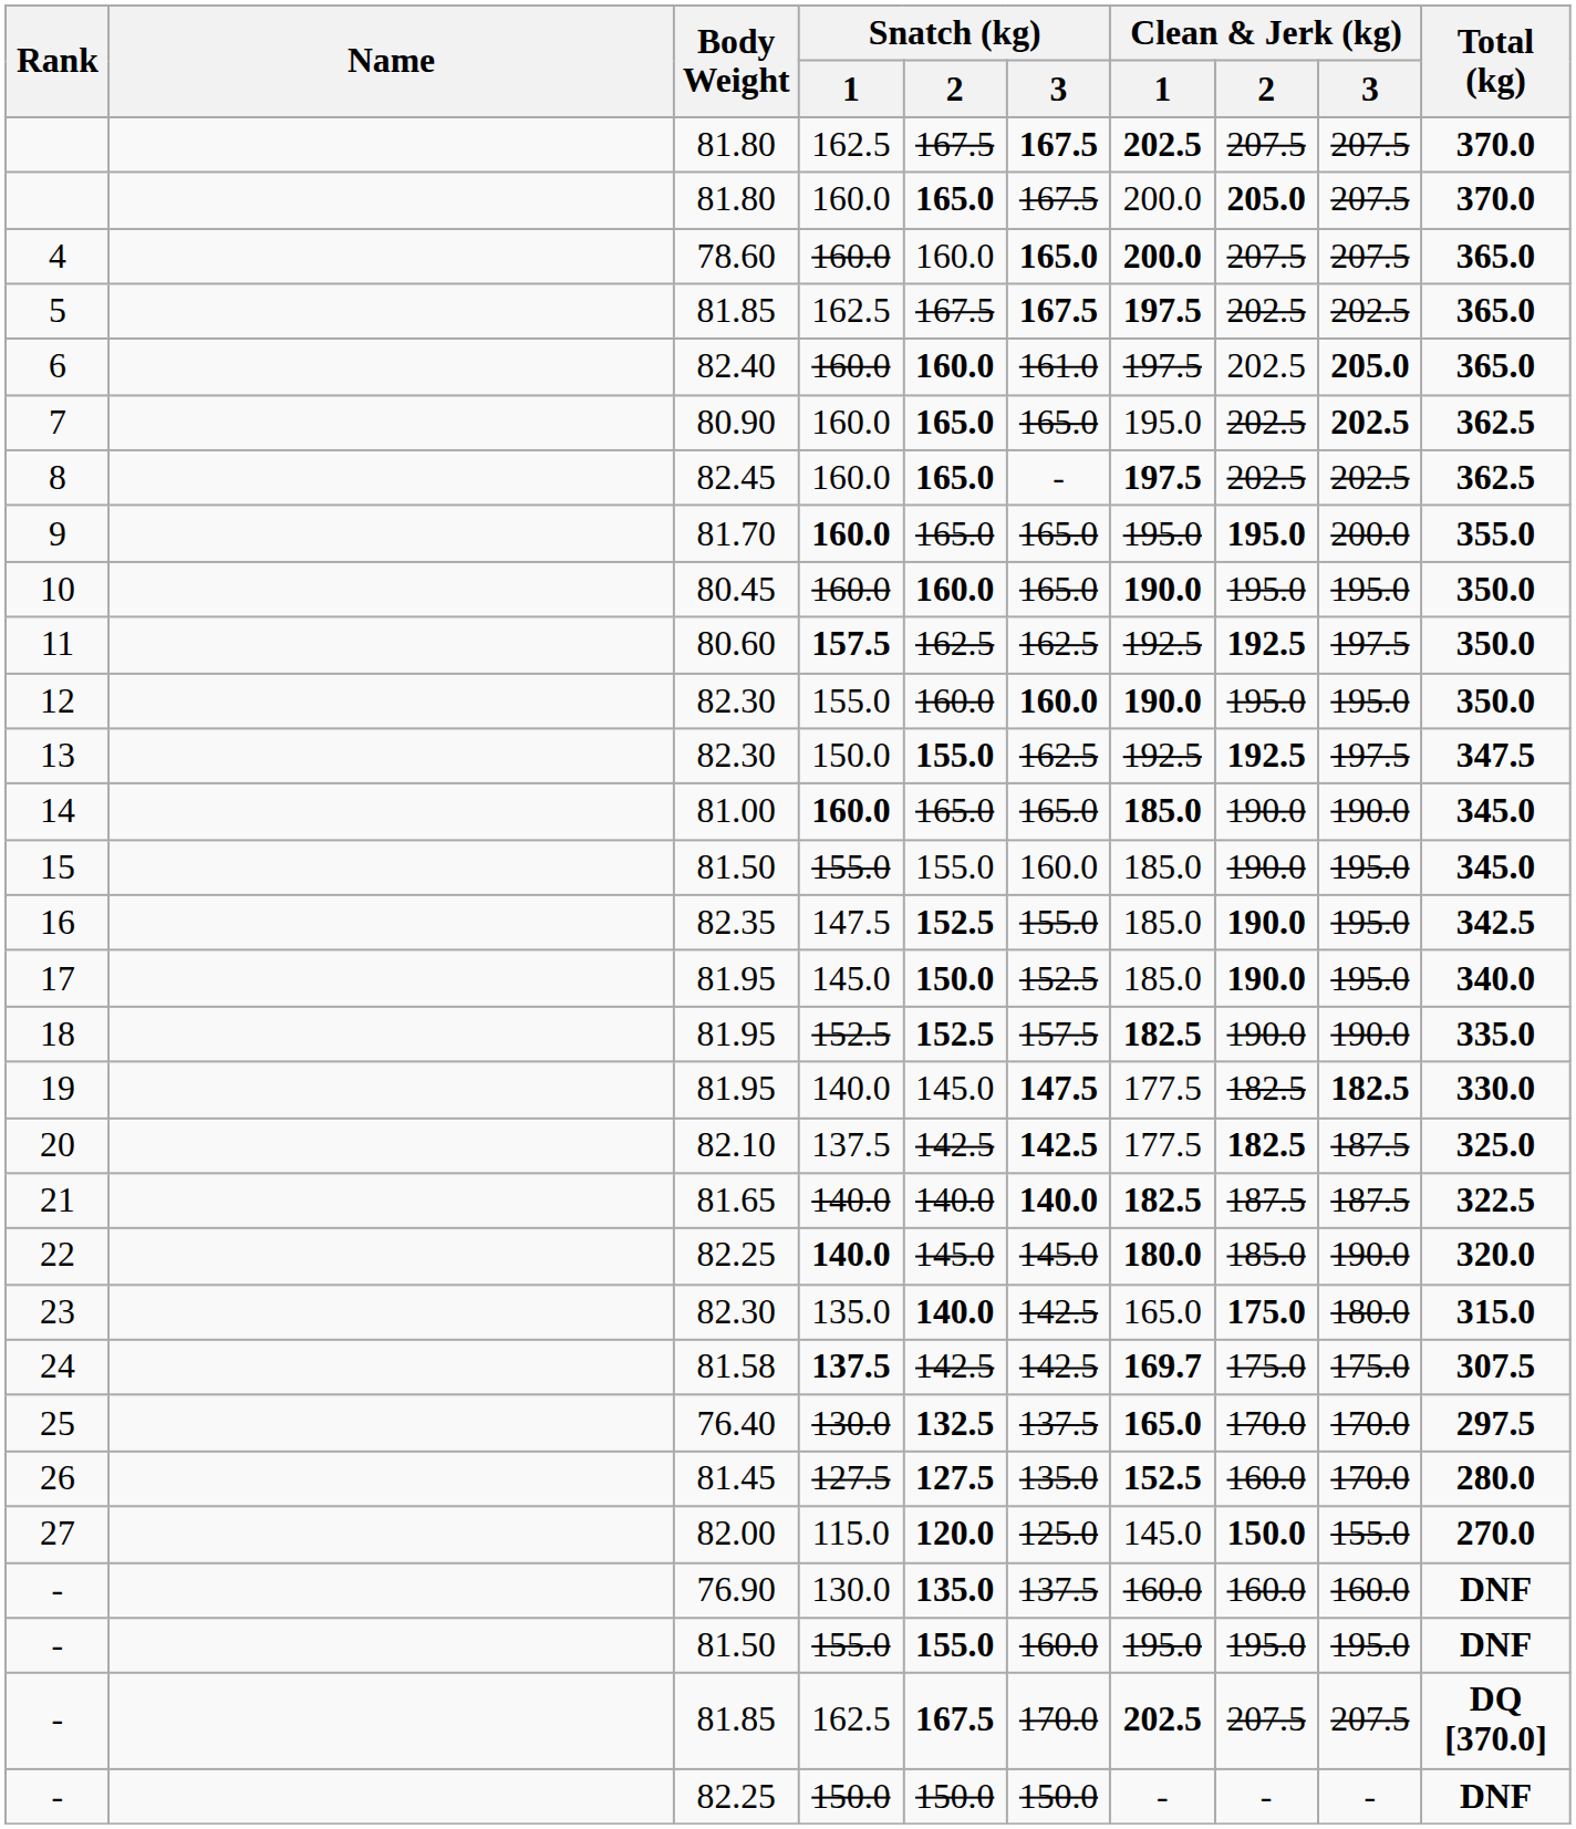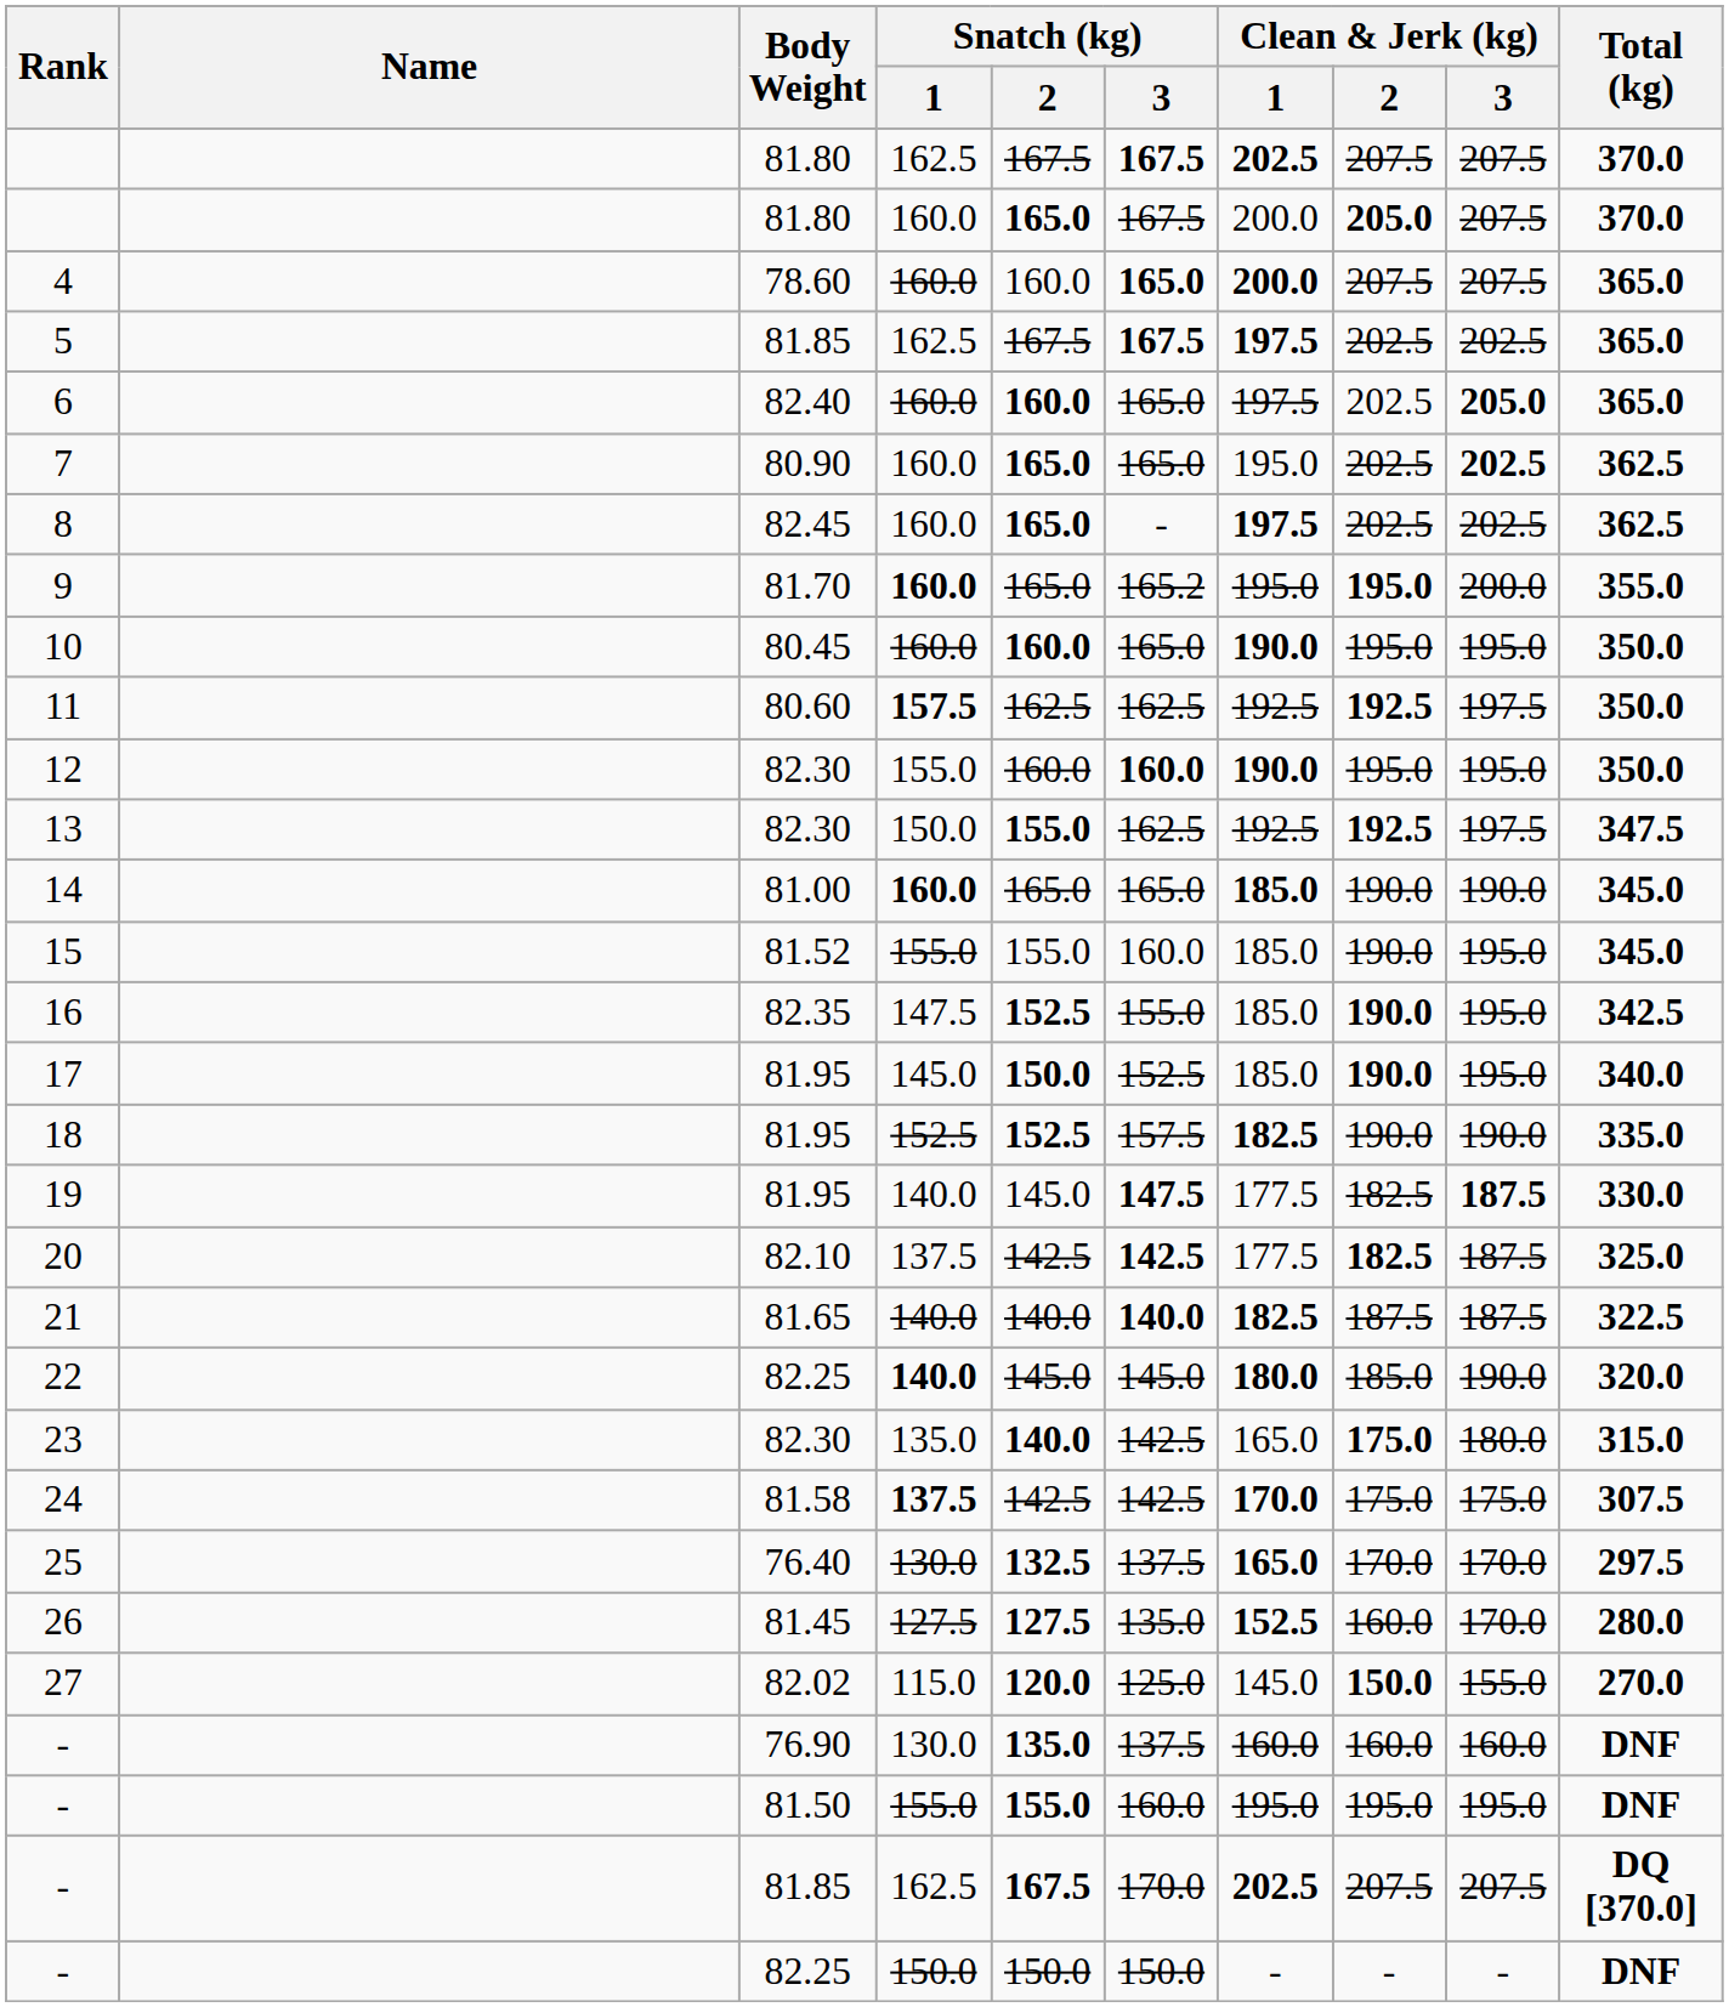 <table class="wikitable" style=" text-align:center; width="90%">
 <tr>
 <th rowspan=2 width=40>Rank</th>
 <th rowspan=2 width=250>Name</th>
 <th rowspan=2 width=50>Body Weight</th>
 <th colspan=3>Snatch (kg)</th>
 <th colspan=3>Clean & Jerk (kg)</th>
 <th rowspan=2 width=60>Total (kg)</th>
 </tr>
 <tr>
 <th width=40>1</th>
 <th width=40>2</th>
 <th width=40>3</th>
 <th width=40>1</th>
 <th width=40>2</th>
 <th width=40>3</th>
 </tr>
 <tr>
 <td></td>
 <td align=left></td>
 <td>81.80</td>
 <td>162.5</td>
 <td><s>167.5</s></td>
 <td><strong>167.5</strong></td>
 <td><strong>202.5</strong></td>
 <td><s>207.5</s></td>
 <td><s>207.5</s></td>
 <td><strong>370.0 </strong></td>
 </tr>
 <tr>
 <td></td>
 <td align=left></td>
 <td>81.80</td>
 <td>160.0</td>
 <td><strong>165.0</strong></td>
 <td><s>167.5</s></td>
 <td>200.0</td>
 <td><strong>205.0</strong></td>
 <td><s>207.5</s></td>
 <td><strong>370.0 </strong></td>
 </tr>
 <tr>
 <td>4</td>
 <td align=left></td>
 <td>78.60</td>
 <td><s>160.0</s></td>
 <td>160.0</td>
 <td><strong>165.0</strong></td>
 <td><strong>200.0</strong></td>
 <td><s>207.5</s></td>
 <td><s>207.5</s></td>
 <td><strong>365.0 </strong></td>
 </tr>
 <tr>
 <td>5</td>
 <td align=left></td>
 <td>81.85</td>
 <td>162.5</td>
 <td><s>167.5</s></td>
 <td><strong>167.5</strong></td>
 <td><strong>197.5</strong></td>
 <td><s>202.5</s></td>
 <td><s>202.5</s></td>
 <td><strong>365.0 </strong></td>
 </tr>
 <tr>
 <td>6</td>
 <td align=left></td>
 <td>82.40</td>
 <td><s>160.0</s></td>
 <td><strong>160.0</strong></td>
-<td><s>161.0</s></td>
+<td><s>165.0</s></td>
 <td><s>197.5</s></td>
 <td>202.5</td>
 <td><strong>205.0</strong></td>
 <td><strong>365.0 </strong></td>
 </tr>
 <tr>
 <td>7</td>
 <td align=left></td>
 <td>80.90</td>
 <td>160.0</td>
 <td><strong>165.0</strong></td>
 <td><s>165.0</s></td>
 <td>195.0</td>
 <td><s>202.5</s></td>
 <td><strong>202.5</strong></td>
 <td><strong>362.5 </strong></td>
 </tr>
 <tr>
 <td>8</td>
 <td align=left></td>
 <td>82.45</td>
 <td>160.0</td>
 <td><strong>165.0</strong></td>
 <td>-</td>
 <td><strong>197.5</strong></td>
 <td><s>202.5</s></td>
 <td><s>202.5</s></td>
 <td><strong>362.5 </strong></td>
 </tr>
 <tr>
 <td>9</td>
 <td align=left></td>
 <td>81.70</td>
 <td><strong>160.0</strong></td>
 <td><s>165.0</s></td>
-<td><s>165.0</s></td>
+<td><s>165.2</s></td>
 <td><s>195.0</s></td>
 <td><strong>195.0</strong></td>
 <td><s>200.0</s></td>
 <td><strong>355.0 </strong></td>
 </tr>
 <tr>
 <td>10</td>
 <td align=left></td>
 <td>80.45</td>
 <td><s>160.0</s></td>
 <td><strong>160.0</strong></td>
 <td><s>165.0</s></td>
 <td><strong>190.0</strong></td>
 <td><s>195.0</s></td>
 <td><s>195.0</s></td>
 <td><strong>350.0 </strong></td>
 </tr>
 <tr>
 <td>11</td>
 <td align=left></td>
 <td>80.60</td>
 <td><strong>157.5</strong></td>
 <td><s>162.5</s></td>
 <td><s>162.5</s></td>
 <td><s>192.5</s></td>
 <td><strong>192.5</strong></td>
 <td><s>197.5</s></td>
 <td><strong>350.0 </strong></td>
 </tr>
 <tr>
 <td>12</td>
 <td align=left></td>
 <td>82.30</td>
 <td>155.0</td>
 <td><s>160.0</s></td>
 <td><strong>160.0</strong></td>
 <td><strong>190.0</strong></td>
 <td><s>195.0</s></td>
 <td><s>195.0</s></td>
 <td><strong>350.0 </strong></td>
 </tr>
 <tr>
 <td>13</td>
 <td align=left></td>
 <td>82.30</td>
 <td>150.0</td>
 <td><strong>155.0</strong></td>
 <td><s>162.5</s></td>
 <td><s>192.5</s></td>
 <td><strong>192.5</strong></td>
 <td><s>197.5</s></td>
 <td><strong>347.5 </strong></td>
 </tr>
 <tr>
 <td>14</td>
 <td align=left></td>
 <td>81.00</td>
 <td><strong>160.0</strong></td>
 <td><s>165.0</s></td>
 <td><s>165.0</s></td>
 <td><strong>185.0</strong></td>
 <td><s>190.0</s></td>
 <td><s>190.0</s></td>
 <td><strong>345.0 </strong></td>
 </tr>
 <tr>
 <td>15</td>
 <td align=left></td>
-<td>81.50</td>
+<td>81.52</td>
 <td><s>155.0</s></td>
 <td>155.0</td>
 <td>160.0</td>
 <td>185.0</td>
 <td><s>190.0</s></td>
 <td><s>195.0</s></td>
 <td><strong>345.0 </strong></td>
 </tr>
 <tr>
 <td>16</td>
 <td align=left></td>
 <td>82.35</td>
 <td>147.5</td>
 <td><strong>152.5</strong></td>
 <td><s>155.0</s></td>
 <td>185.0</td>
 <td><strong>190.0</strong></td>
 <td><s>195.0</s></td>
 <td><strong>342.5 </strong></td>
 </tr>
 <tr>
 <td>17</td>
 <td align=left></td>
 <td>81.95</td>
 <td>145.0</td>
 <td><strong>150.0</strong></td>
 <td><s>152.5</s></td>
 <td>185.0</td>
 <td><strong>190.0</strong></td>
 <td><s>195.0</s></td>
 <td><strong>340.0 </strong></td>
 </tr>
 <tr>
 <td>18</td>
 <td align=left></td>
 <td>81.95</td>
 <td><s>152.5</s></td>
 <td><strong>152.5</strong></td>
 <td><s>157.5</s></td>
 <td><strong>182.5</strong></td>
 <td><s>190.0</s></td>
 <td><s>190.0</s></td>
 <td><strong>335.0 </strong></td>
 </tr>
 <tr>
 <td>19</td>
 <td align=left></td>
 <td>81.95</td>
 <td>140.0</td>
 <td>145.0</td>
 <td><strong>147.5</strong></td>
 <td>177.5</td>
 <td><s>182.5</s></td>
-<td><strong>182.5</strong></td>
+<td><strong>187.5</strong></td>
 <td><strong>330.0 </strong></td>
 </tr>
 <tr>
 <td>20</td>
 <td align=left></td>
 <td>82.10</td>
 <td>137.5</td>
 <td><s>142.5</s></td>
 <td><strong>142.5</strong></td>
 <td>177.5</td>
 <td><strong>182.5</strong></td>
 <td><s>187.5</s></td>
 <td><strong>325.0 </strong></td>
 </tr>
 <tr>
 <td>21</td>
 <td align=left></td>
 <td>81.65</td>
 <td><s>140.0</s></td>
 <td><s>140.0</s></td>
 <td><strong>140.0</strong></td>
 <td><strong>182.5</strong></td>
 <td><s>187.5</s></td>
 <td><s>187.5</s></td>
 <td><strong>322.5 </strong></td>
 </tr>
 <tr>
 <td>22</td>
 <td align=left></td>
 <td>82.25</td>
 <td><strong>140.0</strong></td>
 <td><s>145.0</s></td>
 <td><s>145.0</s></td>
 <td><strong>180.0</strong></td>
 <td><s>185.0</s></td>
 <td><s>190.0</s></td>
 <td><strong>320.0 </strong></td>
 </tr>
 <tr>
 <td>23</td>
 <td align=left></td>
 <td>82.30</td>
 <td>135.0</td>
 <td><strong>140.0</strong></td>
 <td><s>142.5</s></td>
 <td>165.0</td>
 <td><strong>175.0</strong></td>
 <td><s>180.0</s></td>
 <td><strong>315.0 </strong></td>
 </tr>
 <tr>
 <td>24</td>
 <td align=left></td>
 <td>81.58</td>
 <td><strong>137.5</strong></td>
 <td><s>142.5</s></td>
 <td><s>142.5</s></td>
-<td><strong>169.7</strong></td>
+<td><strong>170.0</strong></td>
 <td><s>175.0</s></td>
 <td><s>175.0</s></td>
 <td><strong>307.5 </strong></td>
 </tr>
 <tr>
 <td>25</td>
 <td align=left></td>
 <td>76.40</td>
 <td><s>130.0</s></td>
 <td><strong>132.5</strong></td>
 <td><s>137.5</s></td>
 <td><strong>165.0</strong></td>
 <td><s>170.0</s></td>
 <td><s>170.0</s></td>
 <td><strong>297.5 </strong></td>
 </tr>
 <tr>
 <td>26</td>
 <td align=left></td>
 <td>81.45</td>
 <td><s>127.5</s></td>
 <td><strong>127.5</strong></td>
 <td><s>135.0</s></td>
 <td><strong>152.5</strong></td>
 <td><s>160.0</s></td>
 <td><s>170.0</s></td>
 <td><strong>280.0 </strong></td>
 </tr>
 <tr>
 <td>27</td>
 <td align=left></td>
-<td>82.00</td>
+<td>82.02</td>
 <td>115.0</td>
 <td><strong>120.0</strong></td>
 <td><s>125.0</s></td>
 <td>145.0</td>
 <td><strong>150.0</strong></td>
 <td><s>155.0</s></td>
 <td><strong>270.0 </strong></td>
 </tr>
 <tr>
 <td>-</td>
 <td align=left></td>
 <td>76.90</td>
 <td>130.0</td>
 <td><strong>135.0</strong></td>
 <td><s>137.5</s></td>
 <td><s>160.0</s></td>
 <td><s>160.0</s></td>
 <td><s>160.0</s></td>
 <td><strong>DNF </strong></td>
 </tr>
 <tr>
 <td>-</td>
 <td align=left></td>
 <td>81.50</td>
 <td><s>155.0</s></td>
 <td><strong>155.0</strong></td>
 <td><s>160.0</s></td>
 <td><s>195.0</s></td>
 <td><s>195.0</s></td>
 <td><s>195.0</s></td>
 <td><strong>DNF </strong></td>
 </tr>
 <tr>
 <td>-</td>
 <td align=left></td>
 <td>81.85</td>
 <td>162.5</td>
 <td><strong>167.5</strong></td>
 <td><s>170.0</s></td>
 <td><strong>202.5</strong></td>
 <td><s>207.5</s></td>
 <td><s>207.5</s></td>
 <td><strong>DQ [370.0]</strong></td>
 </tr>
 <tr>
 <td>-</td>
 <td align=left></td>
 <td>82.25</td>
 <td><s>150.0</s></td>
 <td><s>150.0</s></td>
 <td><s>150.0</s></td>
 <td>-</td>
 <td>-</td>
 <td>-</td>
 <td><strong>DNF </strong></td>
 </tr>
 </table>
